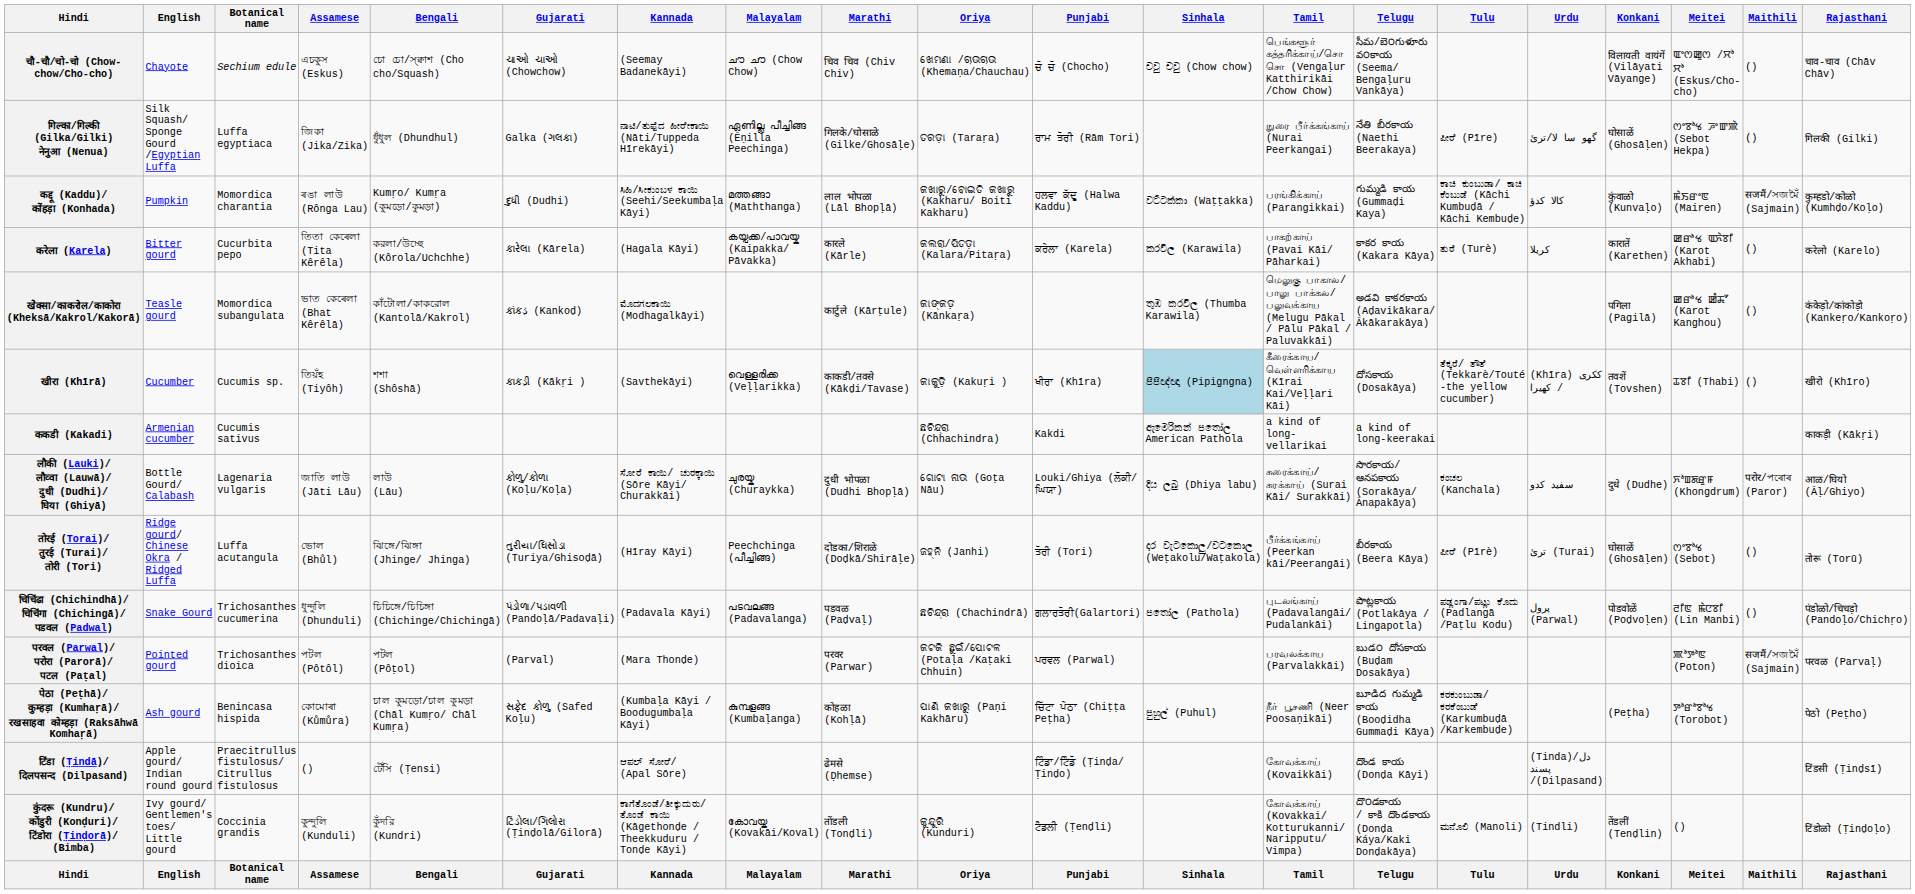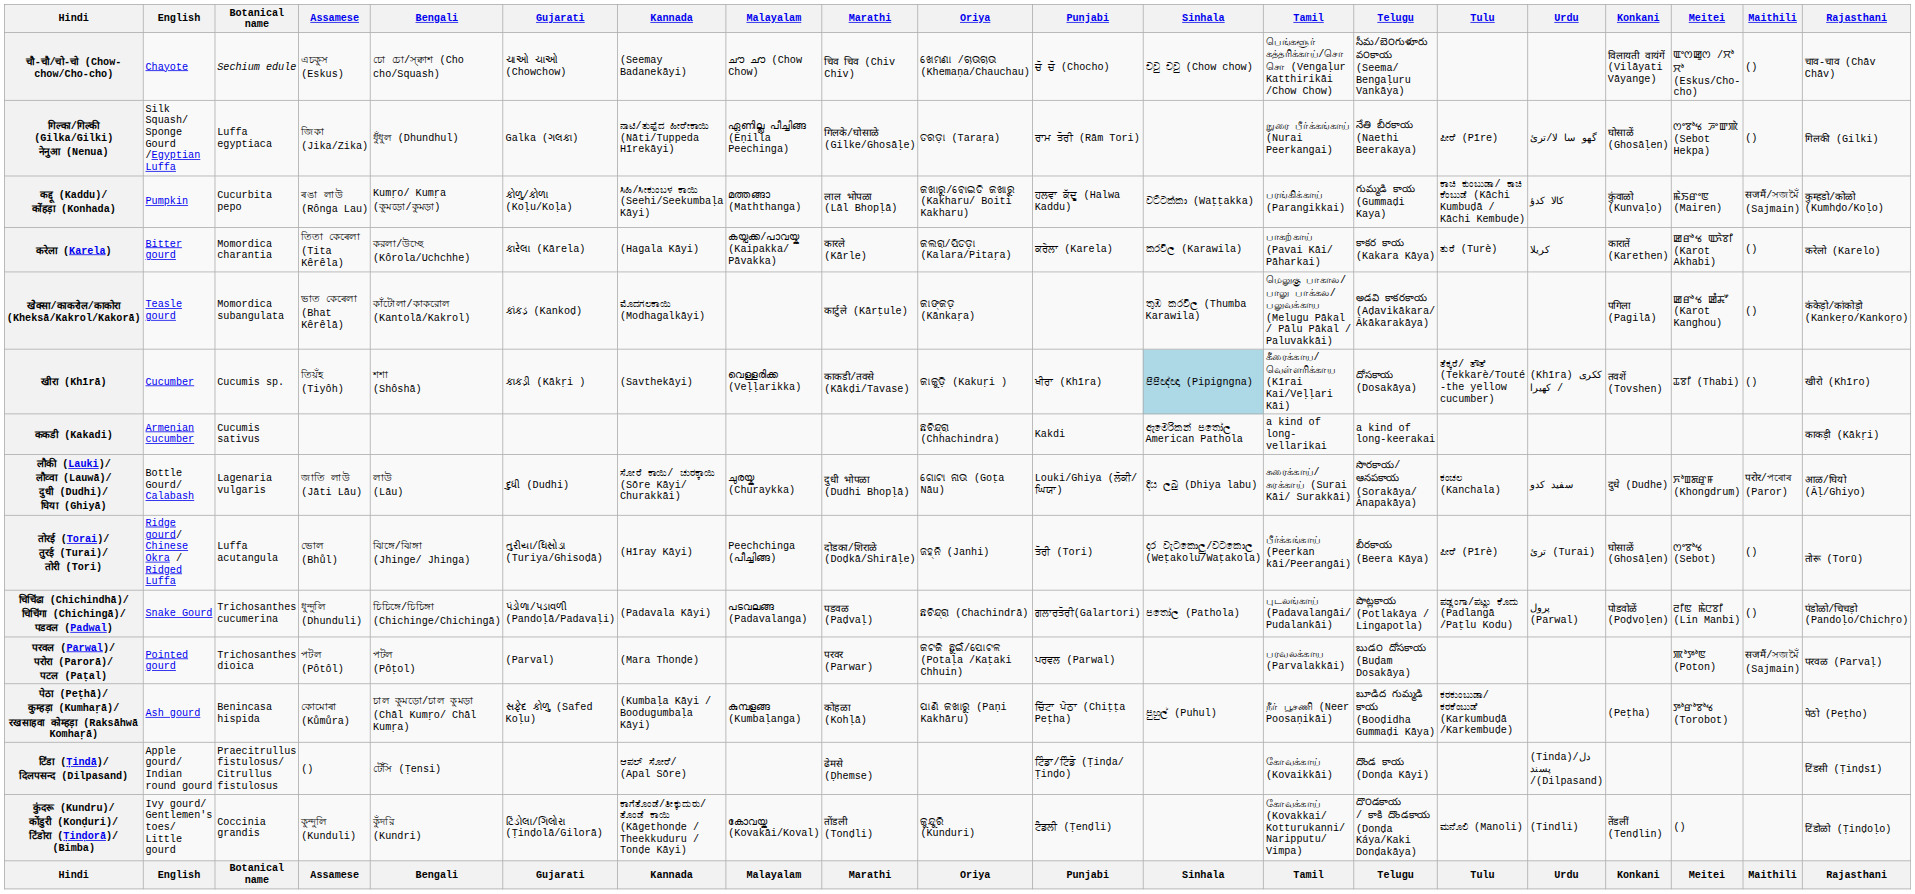 <table class="wikitable sortable">
 <tr>
 <th>Hindi</th>
 <th>English</th>
 <th>Botanical name</th>
 <th><a href='#'>Assamese</a></th>
 <th><a href='#'>Bengali</a></th>
 <th><a href='#'>Gujarati</a></th>
 <th><a href='#'>Kannada</a></th>
 <th><a href='#'>Malayalam</a></th>
 <th><a href='#'>Marathi</a></th>
 <th><a href='#'>Oriya</a></th>
 <th><a href='#'>Punjabi</a></th>
 <th><a href='#'>Sinhala</a></th>
 <th><a href='#'>Tamil</a></th>
 <th><a href='#'>Telugu</a></th>
 <th><a href='#'>Tulu</a></th>
 <th><a href='#'>Urdu</a></th>
 <th><a href='#'>Konkani</a></th>
 <th><a href='#'>Meitei</a></th>
 <th><a href='#'>Maithili</a></th>
 <th><a href='#'>Rajasthani</a></th>
 </tr>
 <tr>
 <th>चौ-चौ/चो-चो (Chow-chow/Cho-cho)</th>
 <td><a href='#'>Chayote</a></td>
 <td><em>Sechium edule</em></td>
 <td>এচকুস (Eskus)</td>
 <td>চো চো/স্ক্বাশ   (Cho cho/Squash)</td>
 <td>ચાઓ ચાઓ (Chowchow)</td>
 <td> (Seemay Badanekāyi)</td>
 <td>ചൗ ചൗ (Chow Chow)</td>
 <td>चिव चिव   (Chiv Chiv)</td>
 <td>ଖେମଣା /ଚାଉଚାଉ (Khemaṇa/Chauchau)</td>
 <td>ਚੋ ਚੋ (Chocho)</td>
 <td>චවු චවු (Chow chow)</td>
 <td>பெங்களூர் கத்தரிக்காய்/சொ சொ (Vengaḷur Katthirikāi /Chow Chow)</td>
 <td>సీమ/బె౦గుళూరు వ౦కాయ (Seema/ Bengaḷuru Vankāya)</td>
 <td></td>
 <td></td>
 <td>विलायती वायंगें (Vilāyati Vāyange)</td>
 <td><br>ꯑꯦꯁꯀꯨꯁ /ꯆꯣ ꯆꯣ (Eskus/Cho-cho)</td>
 <td>()</td>
 <td>चाव-चाव (Chāv Chāv)</td>
 </tr>
 <tr>
 <th>गिल्का/गिल्की (Gilka/Gilki) <br> नेनुआ (Nenua)</th>
 <td>Silk Squash/ Sponge Gourd /<a href='#'>Egyptian Luffa</a></td>
 <td>Luffa egyptiaca</td>
 <td>জিকা (Jika/Zika)</td>
 <td>ধুঁধুল (Dhundhul)</td>
 <td>Galka (ગલકા)</td>
 <td>ನಾಟಿ/ತುಪ್ಪೆದ ಹೀರೇಕಾಯಿ (Nāti/Tuppeda Hīrekāyi)</td>
 <td>ഏണില്ല പീച്ചിങ്ങ (Ēṇilla Peechinga)</td>
 <td>गिलके/घोसाळे<br>(Gilke/Ghosāḷe)</td>
 <td>ତରଡ଼ା (Taraṛa)</td>
 <td>ਰਾਮ ਤੋਰੀ (Rām Tori)</td>
 <td></td>
 <td>நுரை பீர்க்கங்காய் (Nurai Peerkangai)</td>
 <td>నేతి బీరకాయ (Naethi Beerakaya)</td>
 <td>ಪೀರೆ (Pīre)</td>
 <td>گهو سا لا/ترئ</td>
 <td>घोसाळें (Ghosāḷen)</td>
 <td>ꯁꯦꯕꯣꯠ ꯍꯦꯛꯄꯥ (Sebot Hekpa)</td>
 <td>()</td>
 <td>गिलकी (Gilki)</td>
 </tr>
 <tr>
 <th>कद्दू (Kaddu)/<br>कोंहड़ा (Konhada)</th>
 <td><a href='#'>Pumpkin</a></td>
-<td>Momordica charantia</td>
+<td>Cucurbita pepo</td>
 <td>ৰঙা লাউ<br>(Rônga Lau)</td>
 <td>Kumṛo/ Kumṛa<br>(কুমড়ো/কুমড়া)</td>
-<td>દુધી (Dudhi)</td>
+<td>કોળુ/કોળા (Koḷu/Koḷa)</td>
 <td>ಸಿಹಿ/ಸೀಕುಂಬಳ ಕಾಯಿ (Seehi/Seekumbaḷa Kāyi)</td>
 <td>മത്തങ്ങാ (Maththanga)</td>
 <td>लाल भोपळा<br>(Lāl Bhopḷā)</td>
 <td>କଖାରୁ/ବୋଇତି କଖାରୁ (Kakharu/ Boiti Kakharu)</td>
 <td>ਹਲਵਾ ਕੱਦੂ (Halwa Kaddu)</td>
 <td>වට්ටක්කා (Waṭṭakka)</td>
 <td>பரங்கிக்காய் (Parangikkai)</td>
 <td>గుమ్మడి కాయ (Gummaḍi Kaya)</td>
 <td>ಕಾಚಿ ಕುಂಬುಡಾ/ ಕಾಚಿ ಕೆಂಬುಡೆ (Kāchi Kumbuḍā / Kāchi Kembuḍe)</td>
 <td>كالا كدؤ</td>
 <td>कुंवाळो  (Kunvaḷo)</td>
 <td>ꯃꯥꯏꯔꯦꯟ (Mairen)</td>
 <td>सजमैं/সজমৈঁ (Sajmain)</td>
 <td>कुम्हडो/कोळो (Kumhḍo/Koḷo)</td>
 </tr>
 <tr>
 <th>करेला (<a href='#'>Karela</a>)</th>
 <td><a href='#'>Bitter gourd</a></td>
-<td>Cucurbita pepo</td>
+<td>Momordica charantia</td>
 <td>তিতা কেৰেলা<br>(Tita Kêrêla)</td>
 <td>করলা/উচ্ছে<br>(Kôrola/Uchchhe)</td>
 <td>કારેલા (Kārela)</td>
 <td> (Hagala Kāyi)</td>
 <td>കയ്പക്ക/പാവയ്ക (Kaipakka/ Pāvakka)</td>
 <td>कारले<br>(Kārle)</td>
 <td>କଲରା/ପିତଡ଼ା (Kalara/Pitaṛa)</td>
 <td>ਕਰੇਲਾ (Karela)</td>
 <td>කරවිල (Karawila)</td>
 <td>பாகற்காய் (Pavai Kāi/ Pāharkai)</td>
 <td>కాకర కాయ (Kakara Kāya)</td>
 <td>ತುರೆ (Turè)</td>
 <td>كريلا</td>
 <td>कारातें (Karethen)</td>
 <td>ꯀꯔꯣꯠ ꯑꯈꯥꯕꯤ (Karot Akhabi)</td>
 <td>()</td>
 <td>करेलो (Karelo)</td>
 </tr>
 <tr>
 <th>खेेक्सा/काकरोल/काकोरा (Kheksā/Kakrol/Kakorā)</th>
 <td><a href='#'>Teasle gourd</a></td>
 <td>Momordica subangulata</td>
 <td>ভাত কেৰেলা (Bhat Kêrêlā)</td>
 <td>কাঁটোলা/কাকরোল (Kantolā/Kakrol)</td>
 <td>કાંકડ઼ (Kankoḍ)</td>
 <td>ಮೊದಗಲಕಾಯಿ (Modhagalkāyi)</td>
 <td></td>
 <td>कार्टुले (Kārṭule)</td>
 <td>କାଙ୍କଡ଼<br>(Kānkaṛa)</td>
 <td></td>
 <td>තුඹ කරවිල  (Thumba Karawila)</td>
 <td>மெலுகு பாகால/ பாலு பாக்கல/ பலுவக்காய (Melugu Pākal / Pālu Pākal / Paluvakkāi)</td>
 <td>అడవి కాకరకాయ<br>(Aḍavikākara/Ākākarakāya)</td>
 <td></td>
 <td></td>
 <td>पगिला (Pagilā)</td>
 <td>ꯀꯔꯣꯠ ꯀꯪꯘꯧ (Karot Kanghou)</td>
 <td>()</td>
 <td>कंकेड़ो/कांकोड़ो (Kankeṛo/Kankoṛo)</td>
 </tr>
 <tr>
 <th>खीरा (Khīrā)</th>
 <td><a href='#'>Cucumber</a></td>
 <td>Cucumis sp.</td>
 <td>তিয়ঁহ<br>(Tiyôh)</td>
 <td>শশা<br>(Shôshā)</td>
 <td>કાકડ઼ી (Kākṛi )</td>
 <td> (Savthekāyi)</td>
 <td>വെള്ളരിക്ക (Veḷḷarikka)</td>
 <td>काकडी/तवसे<br>(Kākḍi/Tavase)</td>
 <td>କାକୁଡ଼ି (Kakuṛi )</td>
 <td>ਖੀਰਾ (Khīra)</td>
 <td style="background: lightblue;">පිපිඥ්ඥා (Pipigngna)</td>
 <td>கீரைக்காய/வெள்ளரிக்காய (Kīrai Kai/Veḷḷari Kāi)</td>
 <td>దోసకాయ (Dosakāya)</td>
 <td>ತೆಕ್ಕರೆ/ ತೌತೆ (Tekkarè/Touté -the yellow cucumber)</td>
 <td>(Khīra) ككرى / كهيرا</td>
 <td>तवशें (Tovshen)</td>
 <td>ꯊꯕꯤ (Thabi)</td>
 <td>()</td>
 <td>खीरो (Khīro)</td>
 </tr>
 <tr>
 <th>ककडी (Kakadi)</th>
 <td><a href='#'>Armenian cucumber</a></td>
 <td>Cucumis sativus</td>
 <td></td>
 <td></td>
 <td></td>
 <td></td>
 <td></td>
 <td></td>
 <td>ଛଚିନ୍ଦ୍ରା<br>(Chhachindra)</td>
 <td>Kakdi</td>
 <td>ඇමෙරිකන්  පතෝල American Pathola</td>
 <td>a kind of long-vellarikai</td>
 <td>a kind of long-keerakai</td>
 <td></td>
 <td></td>
 <td></td>
 <td></td>
 <td></td>
 <td>काकड़ी (Kākṛi)</td>
 </tr>
 <tr>
 <th>लौकी (<a href='#'>Lauki</a>)/<br>लौव्वा (Lauwā)/<br>दुधी (Dudhi)/<br>घिया (Ghiyā)</th>
 <td>Bottle Gourd/ <a href='#'>Calabash</a></td>
 <td>Lagenaria vulgaris</td>
 <td>জাতি লাউ (Jāti Lāu)</td>
 <td>লাউ<br>(Lāu)</td>
-<td>કોળુ/કોળા (Koḷu/Koḷa)</td>
+<td>દુધી (Dudhi)</td>
 <td>ಸೋರೆ ಕಾಯಿ/ ಚುರಕ್ಕಾಯಿ (Sōre Kāyi/ Churakkāi)</td>
 <td>ചുരയ്ക (Churaykka)</td>
 <td>दुधी भोपळा<br>(Dudhi Bhopḷā)</td>
 <td>ଗୋଟା ନାଉ (Goṭa Nāu)</td>
 <td>Louki/Ghiya (ਲੋਕੀ/ਘਿਯਾ)</td>
 <td>දිය ලබු (Dhiya labu)</td>
 <td>சுரைக்காய்/சுரக்காய் (Surai Kāi/ Surakkāi)</td>
 <td>సొరకాయ/ఆనపకాయ (Sorakāya/Ānapakāya)</td>
 <td>ಕಂಚಲ (Kanchala)</td>
 <td>سفيد كدو</td>
 <td>दुधे (Dudhe)</td>
 <td>ꯈꯣꯡꯗꯔꯨꯝ (Khongdrum)</td>
 <td>परोर/পৰোৰ (Paror)</td>
 <td>आळ/घियो (Āḷ/Ghiyo)</td>
 </tr>
 <tr>
 <th>तोरई (<a href='#'>Torai</a>)/<br>तुरई (Turai)/<br>तोरी (Tori)</th>
 <td><a href='#'>Ridge gourd</a>/ <a href='#'>Chinese Okra</a> / <a href='#'>Ridged Luffa</a></td>
 <td>Luffa acutangula</td>
 <td>ভোল<br>(Bhůl)</td>
 <td>ঝিঙ্গে/ঝিঙ্গা<br>(Jhinge/ Jhinga)</td>
 <td>તુરીયા/ઘિસોડા (Turiya/Ghisoḍā)</td>
 <td> (Hīray Kāyi)</td>
 <td>Peechchinga (പീച്ചിങ്ങ)</td>
 <td>दोडका/शिराळे<br>(Doḍkā/Shirāḷe)</td>
 <td>ଜହ୍ନି (Janhi)</td>
 <td>ਤੋਰੀ (Tori)</td>
 <td>දාර වැටකොලු/වටකොල (Weṭakolu/Waṭakola)</td>
 <td>பீர்க்கங்காய் (Peerkan kāi/Peerangāi)</td>
 <td>బీరకాయ<br>(Beera Kāya)</td>
 <td>ಪೀರೆ (Pīrè)</td>
 <td>ترئ (Turai)</td>
 <td>घोसाळें (Ghosāḷen)</td>
 <td>ꯁꯦꯕꯣꯠ (Sebot)</td>
 <td>()</td>
 <td><br>तोरू (Torū)</td>
 </tr>
 <tr>
 <th>चिचिंढा (Chichindhā)/<br>चिचिंगा (Chichingā)/<br>पडवल (<a href='#'>Padwal</a>)</th>
 <td><a href='#'>Snake Gourd</a></td>
 <td>Trichosanthes cucumerina</td>
 <td>ধুন্দুলি<br>(Dhunduli)</td>
 <td>চিচিঙ্গে/চিচিঙ্গা<br>(Chichinge/Chichingā)</td>
 <td>પંડોળા/પડાવળી (Pandoḷā/Padavaḷi)</td>
 <td> (Padavala Kāyi)</td>
 <td>പടവലങ്ങ (Padavalanga)</td>
 <td>पडवळ<br>(Paḍvaḷ)</td>
 <td>ଛଚିନ୍ଦ୍ରା (Chachindrā)</td>
 <td>ਗਲਾਰਤੋਰੀ(Galartori)</td>
 <td>පතෝල (Pathola)</td>
 <td>புடலங்காய் (Padavalangāi/ Pudalankāi)</td>
 <td>పొట్లకాయ<br>(Potlakāya / Lingapotla)</td>
 <td>ಪಡ್ಲಂಗಾ/ಪಟ್ಲು ಕೊದು  (Padlangā /Paṭlu Kodu)</td>
 <td>پرول  (Parwal)</td>
 <td>पोडवोळें (Poḍvoḷen)</td>
 <td>ꯂꯤꯟ ꯃꯥꯅꯕꯤ (Lin Manbi)</td>
 <td>()</td>
 <td>पंडोळो/चिचड़ो (Pandoḷo/Chichṛo)</td>
 </tr>
 <tr>
 <th>परवल (<a href='#'>Parwal</a>)/<br>परोरा (Parorā)/<br>पटल (Paṭal)</th>
 <td><a href='#'>Pointed gourd</a></td>
 <td>Trichosanthes dioica</td>
 <td>পটল<br>(Pôtôl)</td>
 <td>পটল<br>(Pôṭol)</td>
 <td>(Parval)</td>
 <td> (Mara Thonḍe)</td>
 <td></td>
 <td>परवर<br>(Parwar)</td>
 <td>କଟକି ଛୁଇଁ/ପୋଟଳ (Potaḷa /Kaṭaki Chhuin)</td>
 <td>ਪਰਵਲ (Parwal)</td>
 <td></td>
 <td>பரவலக்காய (Parvalakkāi)</td>
 <td>బుడ౦ దోసకాయ (Buḍam Dosakāya)</td>
 <td></td>
 <td></td>
 <td></td>
 <td>ꯄꯣꯇꯣꯟ (Poton)</td>
 <td>सजमैं/সজমৈঁ (Sajmain)</td>
 <td>परवळ (Parvaḷ)</td>
 </tr>
 <tr>
 <th>पेठा (Peṭhā)/<br>कुम्हड़ा (Kumhaṛā)/<br>रखसाहवा कोम्हड़ा (Raksāhwā Komhaṛā)</th>
 <td><a href='#'>Ash gourd</a></td>
 <td>Benincasa hispida</td>
 <td>কোমোৰা<br>(Kůmůra)</td>
 <td>চাল কুমড়ো/চাল কুমড়া<br>(Chāl Kumṛo/ Chāl Kumṛa)</td>
 <td>સફેદ કોળુ (Safed Koḷu)</td>
 <td> (Kumbaḷa Kāyi / Boodugumbaḷa Kāyi)</td>
 <td>കുമ്പളങ്ങ (Kumbaḷanga)</td>
 <td>कोहळा<br>(Kohḷā)</td>
 <td>ପାଣି କଖାରୁ (Paṇi Kakhāru)</td>
 <td>ਚਿੱਟਾ ਪੇਠਾ (Chiṭṭa Peṭha)</td>
 <td>පුහුල් (Puhul)</td>
 <td>நீர் பூசணி (Neer Poosaṇikāi)</td>
 <td>బూడిద గుమ్మడి కాయ<br>(Booḍidha Gummaḍi Kāya)</td>
 <td>ಕರಕುಂಬುಡಾ/ಕರಕೆಂಬುಡೆ (Karkumbuḍā /Karkembuḍe)</td>
 <td></td>
 <td>(Peṭha)</td>
 <td>ꯇꯣꯔꯣꯕꯣꯠ (Torobot)</td>
 <td></td>
 <td>पेठो (Peṭho)</td>
 </tr>
 <tr>
 <th>टिंडा (<a href='#'>Ṭindā</a>)/<br>दिलपसन्द (Dilpasand)</th>
 <td>Apple gourd/ Indian round gourd</td>
 <td>Praecitrullus fistulosus/ Citrullus fistulosus</td>
 <td>()</td>
 <td>টেঁসি (Ṭensi)</td>
 <td></td>
 <td>ಆಪಲ್ ಸೋರೆ/<br>(Apal Sōre)</td>
 <td></td>
 <td>ढेमसे<br>(Ḍhemse)</td>
 <td></td>
 <td>ਟਿੰਡਾ/ਟਿੰਡੋ (Ṭinḍa/Ṭinḍo)</td>
 <td></td>
 <td>கோவக்காய் (Kovaikkāi)</td>
 <td>దొండ కాయ<br>(Donḍa Kāyi)</td>
 <td></td>
 <td>(Tinda)/دل پسند /(Dilpasand)</td>
 <td></td>
 <td></td>
 <td></td>
 <td>टिंडसी (Ṭinḍsī)</td>
 </tr>
 <tr>
 <th>कुंदरू (Kundru)/<br>कोंडुरी (Konḍuri)/<br>टिंडोरा (<a href='#'>Ṭinḍorā</a>)/<br>(Bimba)</th>
 <td>Ivy gourd/ Gentlemen's toes/ Little gourd</td>
 <td>Coccinia grandis</td>
 <td>কুন্দুলি<br>(Kunduli)</td>
 <td>কুঁদরি<br>(Kundri)</td>
 <td>ટિંડોલા/ગિલોરા (Ṭinḍolā/Gilorā)</td>
 <td>ಕಾಗೆತೊಂಡೆ/ತೀಕ್ಕುದುರು/ತೊಂಡೆ ಕಾಯಿ (Kāgethonḍe / Theekkuduru / Tonḍe Kāyi)</td>
 <td>കോവയ്ക (Kovakāi/Koval)</td>
 <td>तोंडली<br>(Tonḍli)</td>
 <td>କୁନ୍ଦୁରି<br> (Kunduri)</td>
 <td>ਟੇੰਡਲੀ (Ṭenḍli)</td>
 <td></td>
 <td>கோவக்காய் (Kovakkai/ Kotturukanni/ Naripputu/ Vimpa)</td>
 <td>దొ౦డకాయ<br>/ కాకి దొండకాయ (Donḍa Káya/Kaki Donḍakāya)</td>
 <td>ಮನೊಲಿ (Manoli)</td>
 <td>(Tindli)</td>
 <td>तेंडलीं (Tenḍlin)</td>
 <td>()</td>
 <td></td>
 <td>टिंडोळो (Ṭinḍoḷo)</td>
 </tr>
 <tr class="sortbottom">
 <th>Hindi</th>
 <th>English</th>
 <th>Botanical name</th>
 <th>Assamese</th>
 <th>Bengali</th>
 <th>Gujarati</th>
 <th>Kannada</th>
 <th>Malayalam</th>
 <th>Marathi</th>
 <th>Oriya</th>
 <th>Punjabi</th>
 <th>Sinhala</th>
 <th>Tamil</th>
 <th>Telugu</th>
 <th>Tulu</th>
 <th>Urdu</th>
 <th>Konkani</th>
 <th>Meitei</th>
 <th>Maithili</th>
 <th>Rajasthani</th>
 </tr>
 </table>
